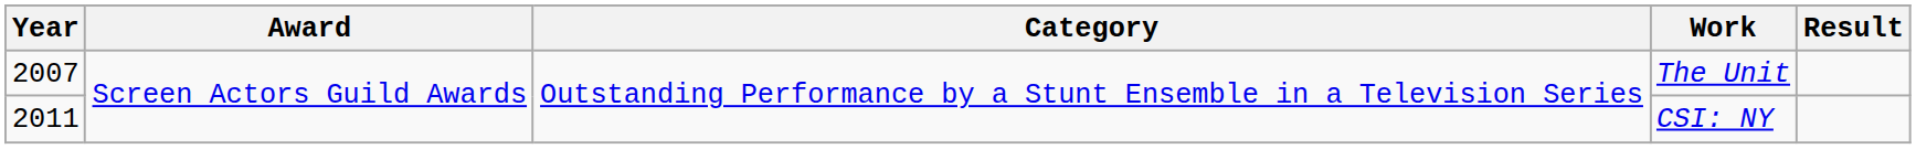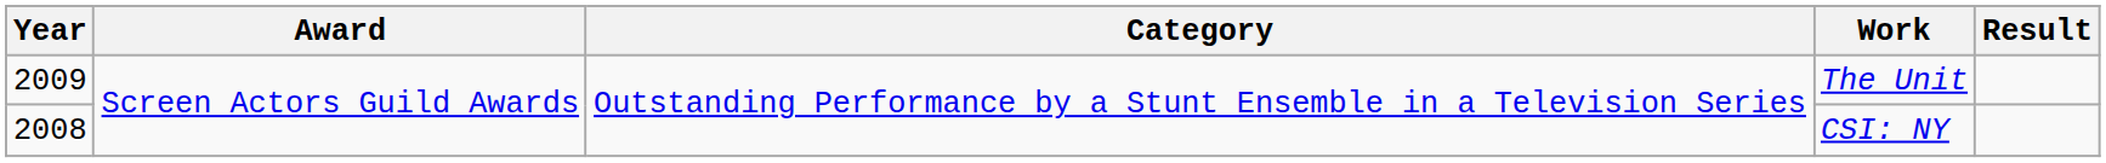 <table class="wikitable sortable">
 <tr>
 <th>Year</th>
 <th>Award</th>
 <th>Category</th>
 <th>Work</th>
 <th>Result</th>
 </tr>
 <tr>
-<td>2007</td>
+<td>2009</td>
 <td rowspan="2"><a href='#'>Screen Actors Guild Awards</a></td>
 <td rowspan="2"><a href='#'>Outstanding Performance by a Stunt Ensemble in a Television Series</a></td>
 <td><em><a href='#'>The Unit</a></em></td>
 <td></td>
 </tr>
 <tr>
-<td>2011</td>
+<td>2008</td>
 <td><em><a href='#'>CSI: NY</a></em></td>
 <td></td>
 </tr>
 </table>
